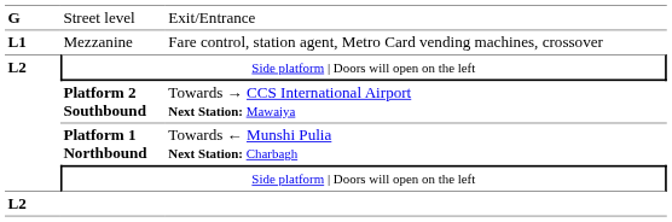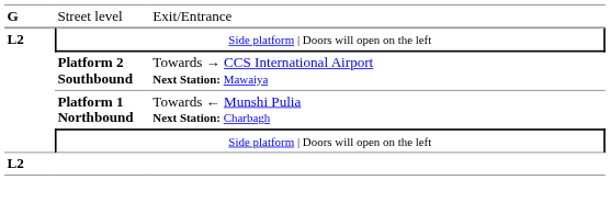 <table table border=0 cellspacing=0 cellpadding=3>
 <tr>
 <td style="border-bottom:solid 1px gray;border-top:solid 1px gray;" width=50 valign=top><strong>G</strong></td>
 <td style="border-top:solid 1px gray;border-bottom:solid 1px gray;" width=100 valign=top>Street level</td>
 <td style="border-top:solid 1px gray;border-bottom:solid 1px gray;" width=500 valign=top>Exit/Entrance</td>
-</tr>
-<tr>
-<td valign=top><strong>L1</strong></td>
-<td valign=top>Mezzanine</td>
-<td valign=top>Fare control, station agent, Metro Card vending machines, crossover<br></td>
 </tr>
 <tr>
 <td style="border-top:solid 1px gray;border-bottom:solid 1px gray;" width=50 rowspan=4 valign=top><strong>L2</strong></td>
 <td style="border-top:solid 1px gray;border-right:solid 2px black;border-left:solid 2px black;border-bottom:solid 2px black;text-align:center;" colspan=2><small><a href='#'>Side platform</a> | Doors will open on the left </small></td>
 </tr>
 <tr>
 <td style="border-bottom:solid 1px gray;" width=100><span><strong>Platform 2</strong><br><strong>Southbound</strong></span></td>
 <td style="border-bottom:solid 1px gray;" width=500>Towards → <a href='#'>CCS International Airport</a><br><small><strong>Next Station:</strong> <a href='#'>Mawaiya</a></small></td>
 </tr>
 <tr>
 <td><span><strong>Platform 1</strong><br><strong>Northbound</strong></span></td>
 <td><span></span>Towards ← <a href='#'>Munshi Pulia</a><br><small><strong>Next Station:</strong> <a href='#'>Charbagh</a></small></td>
 </tr>
 <tr>
 <td style="border-top:solid 2px black;border-right:solid 2px black;border-left:solid 2px black;border-bottom:solid 1px gray;text-align:center;" colspan=2><small><a href='#'>Side platform</a> | Doors will open on the left </small></td>
 </tr>
 <tr>
 <td style="border-bottom:solid 1px gray;" width=50 rowspan=2 valign=top><strong>L2</strong></td>
 <td style="border-bottom:solid 1px gray;" width=100></td>
 <td style="border-bottom:solid 1px gray;" width=500></td>
 </tr>
 <tr>
 </tr>
 </table>
